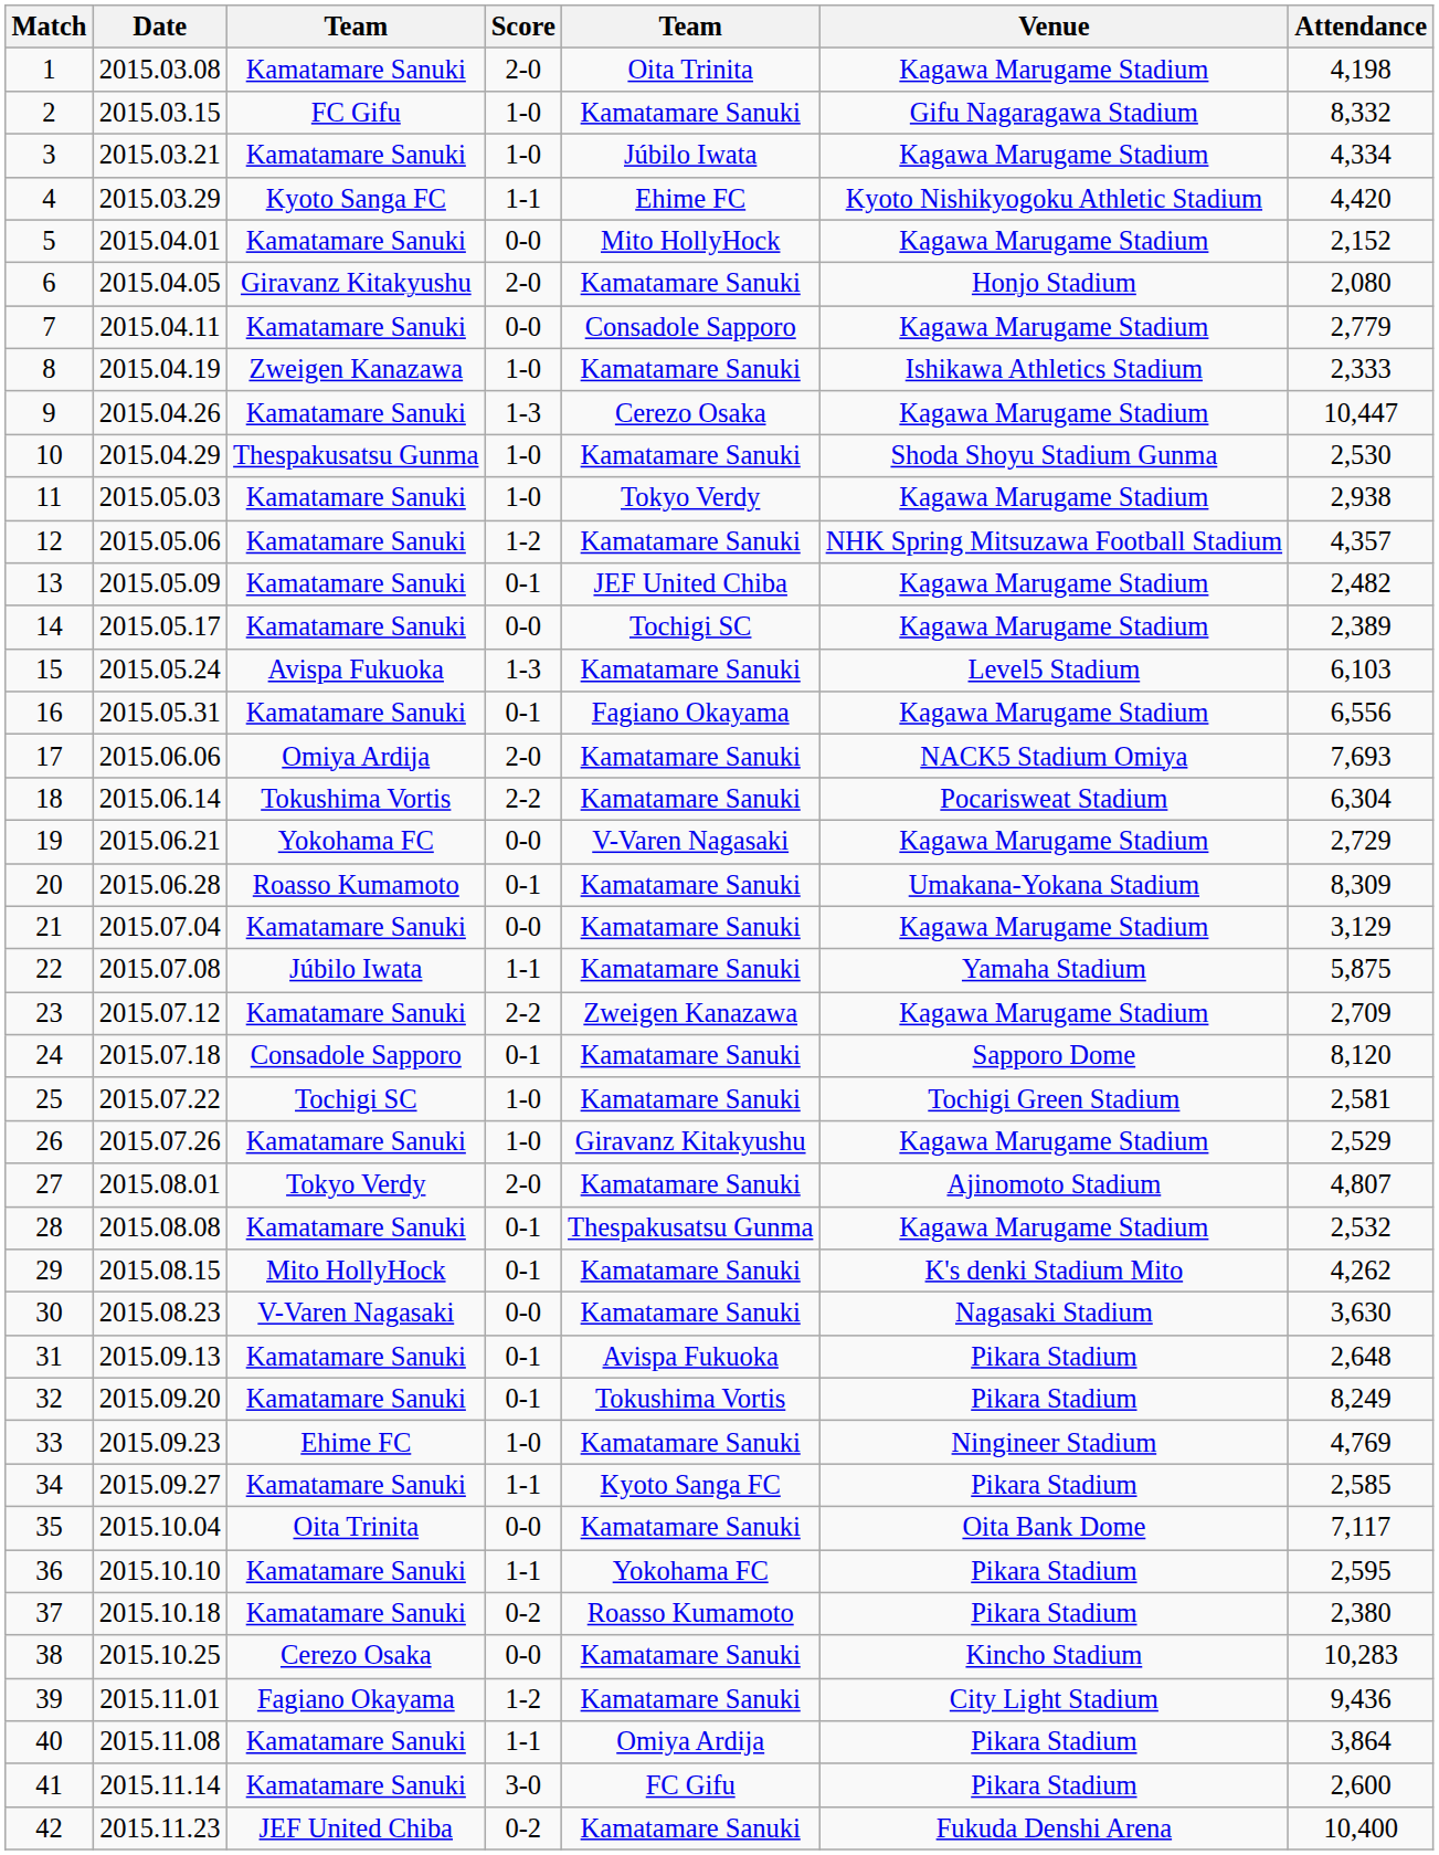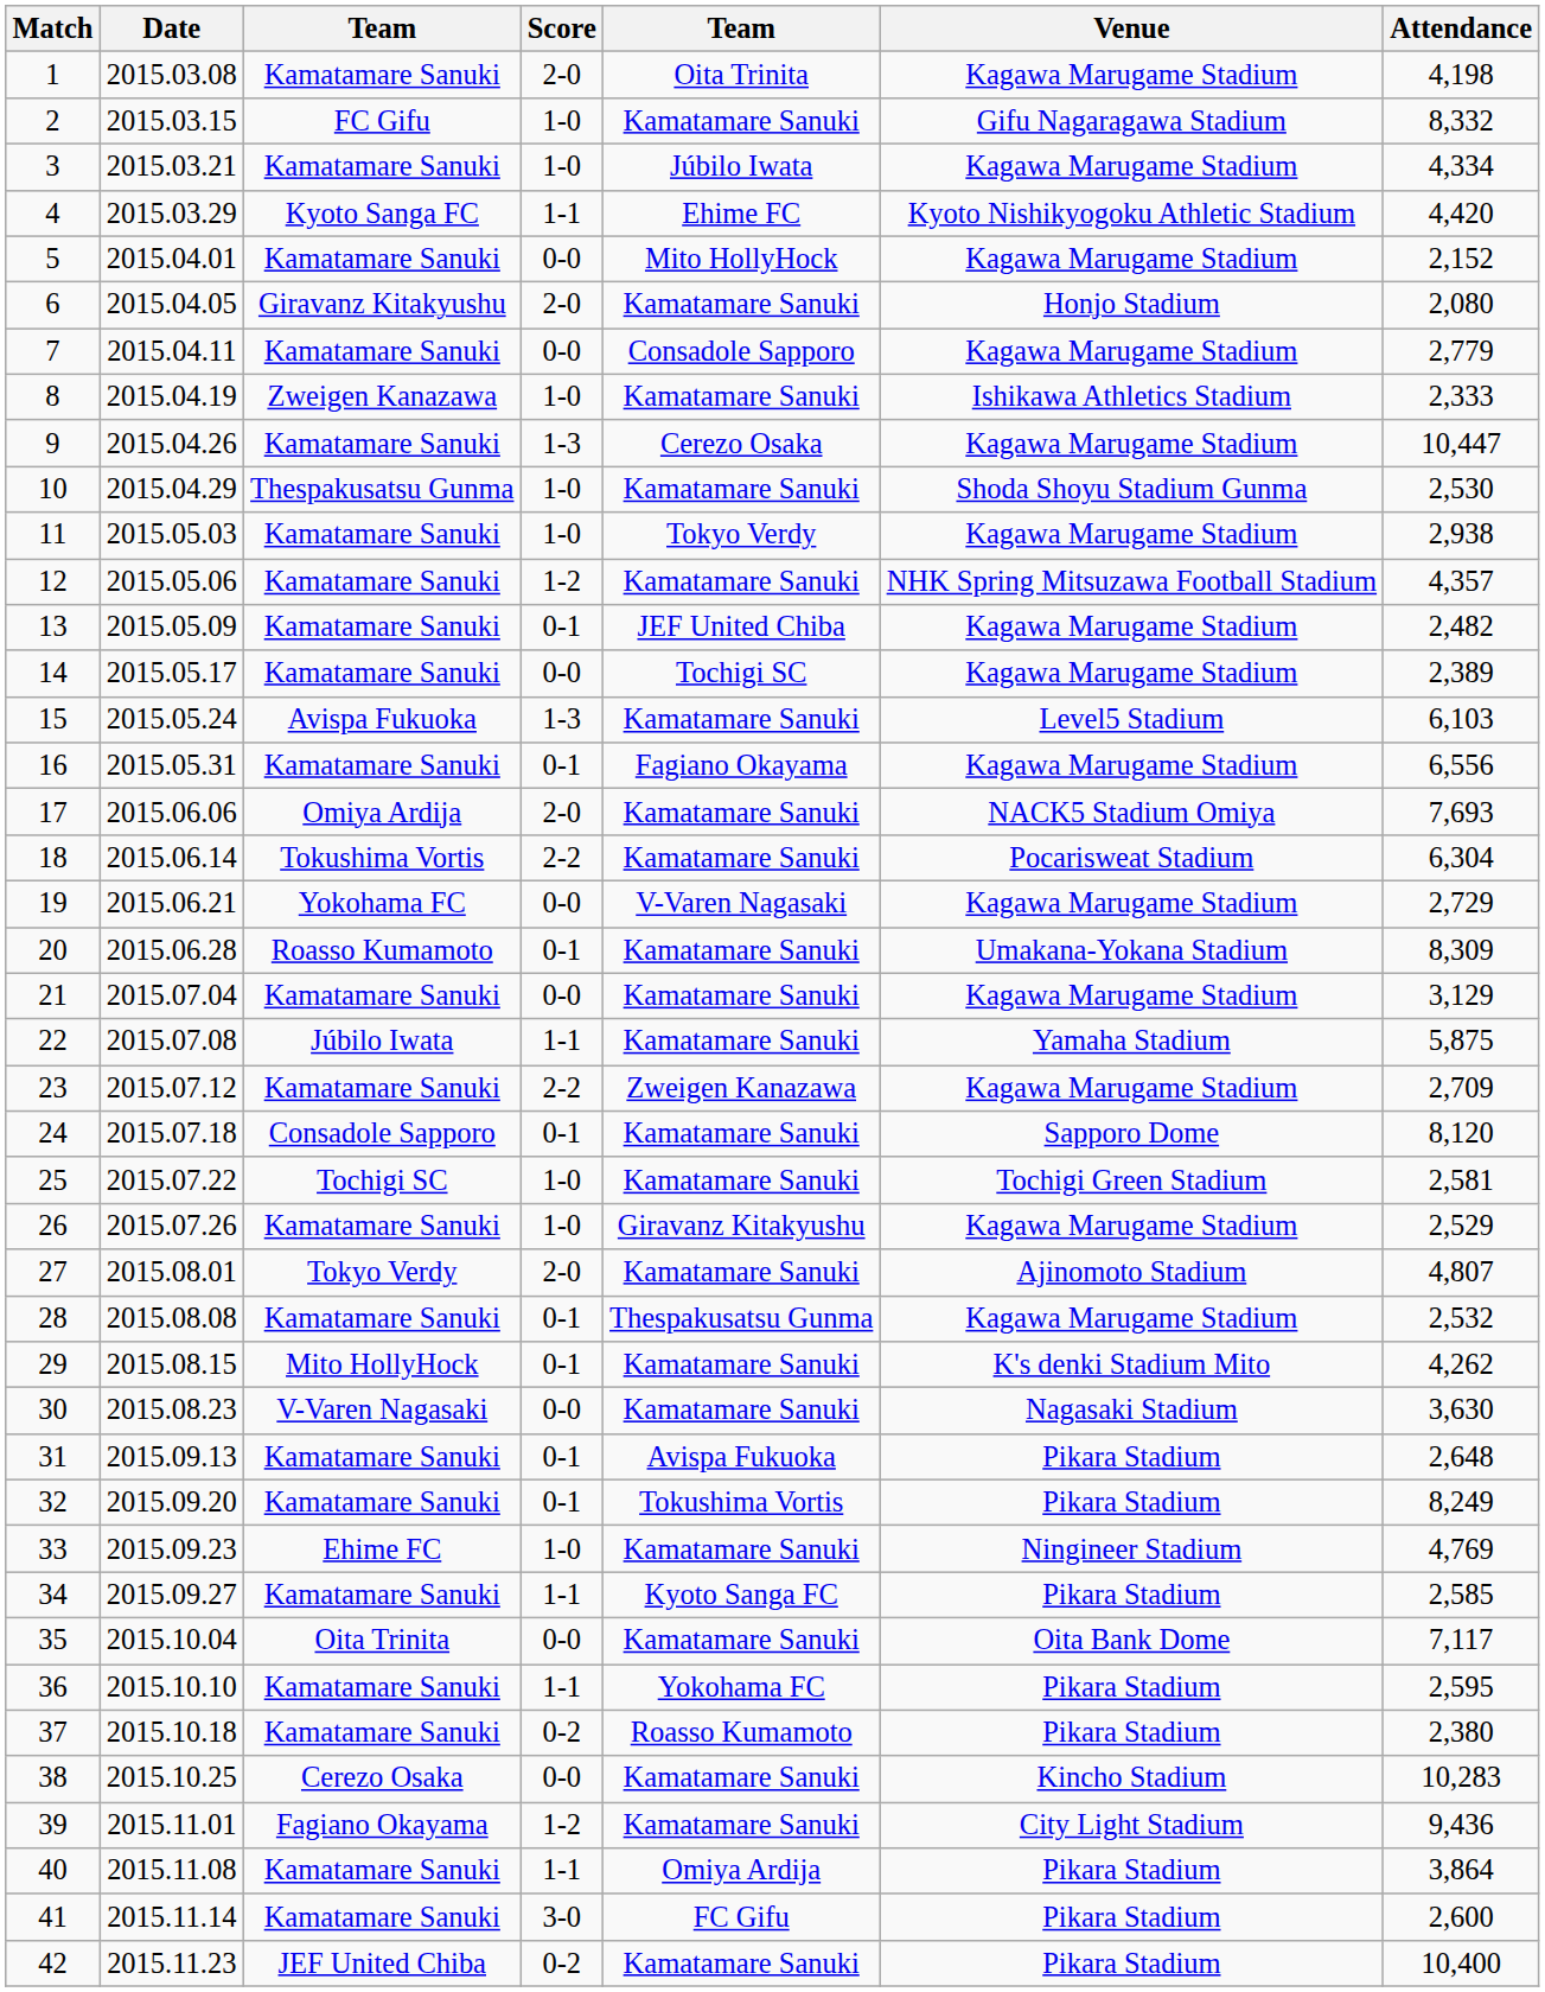 <table class="wikitable" style="text-align:center;">
 <tr>
 <th>Match</th>
 <th>Date</th>
 <th>Team</th>
 <th>Score</th>
 <th>Team</th>
 <th>Venue</th>
 <th>Attendance</th>
 </tr>
 <tr>
 <td>1</td>
 <td>2015.03.08</td>
 <td><a href='#'>Kamatamare Sanuki</a></td>
 <td>2-0</td>
 <td><a href='#'>Oita Trinita</a></td>
 <td><a href='#'>Kagawa Marugame Stadium</a></td>
 <td>4,198</td>
 </tr>
 <tr>
 <td>2</td>
 <td>2015.03.15</td>
 <td><a href='#'>FC Gifu</a></td>
 <td>1-0</td>
 <td><a href='#'>Kamatamare Sanuki</a></td>
 <td><a href='#'>Gifu Nagaragawa Stadium</a></td>
 <td>8,332</td>
 </tr>
 <tr>
 <td>3</td>
 <td>2015.03.21</td>
 <td><a href='#'>Kamatamare Sanuki</a></td>
 <td>1-0</td>
 <td><a href='#'>Júbilo Iwata</a></td>
 <td><a href='#'>Kagawa Marugame Stadium</a></td>
 <td>4,334</td>
 </tr>
 <tr>
 <td>4</td>
 <td>2015.03.29</td>
 <td><a href='#'>Kyoto Sanga FC</a></td>
 <td>1-1</td>
 <td><a href='#'>Ehime FC</a></td>
 <td><a href='#'>Kyoto Nishikyogoku Athletic Stadium</a></td>
 <td>4,420</td>
 </tr>
 <tr>
 <td>5</td>
 <td>2015.04.01</td>
 <td><a href='#'>Kamatamare Sanuki</a></td>
 <td>0-0</td>
 <td><a href='#'>Mito HollyHock</a></td>
 <td><a href='#'>Kagawa Marugame Stadium</a></td>
 <td>2,152</td>
 </tr>
 <tr>
 <td>6</td>
 <td>2015.04.05</td>
 <td><a href='#'>Giravanz Kitakyushu</a></td>
 <td>2-0</td>
 <td><a href='#'>Kamatamare Sanuki</a></td>
 <td><a href='#'>Honjo Stadium</a></td>
 <td>2,080</td>
 </tr>
 <tr>
 <td>7</td>
 <td>2015.04.11</td>
 <td><a href='#'>Kamatamare Sanuki</a></td>
 <td>0-0</td>
 <td><a href='#'>Consadole Sapporo</a></td>
 <td><a href='#'>Kagawa Marugame Stadium</a></td>
 <td>2,779</td>
 </tr>
 <tr>
 <td>8</td>
 <td>2015.04.19</td>
 <td><a href='#'>Zweigen Kanazawa</a></td>
 <td>1-0</td>
 <td><a href='#'>Kamatamare Sanuki</a></td>
 <td><a href='#'>Ishikawa Athletics Stadium</a></td>
 <td>2,333</td>
 </tr>
 <tr>
 <td>9</td>
 <td>2015.04.26</td>
 <td><a href='#'>Kamatamare Sanuki</a></td>
 <td>1-3</td>
 <td><a href='#'>Cerezo Osaka</a></td>
 <td><a href='#'>Kagawa Marugame Stadium</a></td>
 <td>10,447</td>
 </tr>
 <tr>
 <td>10</td>
 <td>2015.04.29</td>
 <td><a href='#'>Thespakusatsu Gunma</a></td>
 <td>1-0</td>
 <td><a href='#'>Kamatamare Sanuki</a></td>
 <td><a href='#'>Shoda Shoyu Stadium Gunma</a></td>
 <td>2,530</td>
 </tr>
 <tr>
 <td>11</td>
 <td>2015.05.03</td>
 <td><a href='#'>Kamatamare Sanuki</a></td>
 <td>1-0</td>
 <td><a href='#'>Tokyo Verdy</a></td>
 <td><a href='#'>Kagawa Marugame Stadium</a></td>
 <td>2,938</td>
 </tr>
 <tr>
 <td>12</td>
 <td>2015.05.06</td>
 <td><a href='#'>Kamatamare Sanuki</a></td>
 <td>1-2</td>
 <td><a href='#'>Kamatamare Sanuki</a></td>
 <td><a href='#'>NHK Spring Mitsuzawa Football Stadium</a></td>
 <td>4,357</td>
 </tr>
 <tr>
 <td>13</td>
 <td>2015.05.09</td>
 <td><a href='#'>Kamatamare Sanuki</a></td>
 <td>0-1</td>
 <td><a href='#'>JEF United Chiba</a></td>
 <td><a href='#'>Kagawa Marugame Stadium</a></td>
 <td>2,482</td>
 </tr>
 <tr>
 <td>14</td>
 <td>2015.05.17</td>
 <td><a href='#'>Kamatamare Sanuki</a></td>
 <td>0-0</td>
 <td><a href='#'>Tochigi SC</a></td>
 <td><a href='#'>Kagawa Marugame Stadium</a></td>
 <td>2,389</td>
 </tr>
 <tr>
 <td>15</td>
 <td>2015.05.24</td>
 <td><a href='#'>Avispa Fukuoka</a></td>
 <td>1-3</td>
 <td><a href='#'>Kamatamare Sanuki</a></td>
 <td><a href='#'>Level5 Stadium</a></td>
 <td>6,103</td>
 </tr>
 <tr>
 <td>16</td>
 <td>2015.05.31</td>
 <td><a href='#'>Kamatamare Sanuki</a></td>
 <td>0-1</td>
 <td><a href='#'>Fagiano Okayama</a></td>
 <td><a href='#'>Kagawa Marugame Stadium</a></td>
 <td>6,556</td>
 </tr>
 <tr>
 <td>17</td>
 <td>2015.06.06</td>
 <td><a href='#'>Omiya Ardija</a></td>
 <td>2-0</td>
 <td><a href='#'>Kamatamare Sanuki</a></td>
 <td><a href='#'>NACK5 Stadium Omiya</a></td>
 <td>7,693</td>
 </tr>
 <tr>
 <td>18</td>
 <td>2015.06.14</td>
 <td><a href='#'>Tokushima Vortis</a></td>
 <td>2-2</td>
 <td><a href='#'>Kamatamare Sanuki</a></td>
 <td><a href='#'>Pocarisweat Stadium</a></td>
 <td>6,304</td>
 </tr>
 <tr>
 <td>19</td>
 <td>2015.06.21</td>
 <td><a href='#'>Yokohama FC</a></td>
 <td>0-0</td>
 <td><a href='#'>V-Varen Nagasaki</a></td>
 <td><a href='#'>Kagawa Marugame Stadium</a></td>
 <td>2,729</td>
 </tr>
 <tr>
 <td>20</td>
 <td>2015.06.28</td>
 <td><a href='#'>Roasso Kumamoto</a></td>
 <td>0-1</td>
 <td><a href='#'>Kamatamare Sanuki</a></td>
 <td><a href='#'>Umakana-Yokana Stadium</a></td>
 <td>8,309</td>
 </tr>
 <tr>
 <td>21</td>
 <td>2015.07.04</td>
 <td><a href='#'>Kamatamare Sanuki</a></td>
 <td>0-0</td>
 <td><a href='#'>Kamatamare Sanuki</a></td>
 <td><a href='#'>Kagawa Marugame Stadium</a></td>
 <td>3,129</td>
 </tr>
 <tr>
 <td>22</td>
 <td>2015.07.08</td>
 <td><a href='#'>Júbilo Iwata</a></td>
 <td>1-1</td>
 <td><a href='#'>Kamatamare Sanuki</a></td>
 <td><a href='#'>Yamaha Stadium</a></td>
 <td>5,875</td>
 </tr>
 <tr>
 <td>23</td>
 <td>2015.07.12</td>
 <td><a href='#'>Kamatamare Sanuki</a></td>
 <td>2-2</td>
 <td><a href='#'>Zweigen Kanazawa</a></td>
 <td><a href='#'>Kagawa Marugame Stadium</a></td>
 <td>2,709</td>
 </tr>
 <tr>
 <td>24</td>
 <td>2015.07.18</td>
 <td><a href='#'>Consadole Sapporo</a></td>
 <td>0-1</td>
 <td><a href='#'>Kamatamare Sanuki</a></td>
 <td><a href='#'>Sapporo Dome</a></td>
 <td>8,120</td>
 </tr>
 <tr>
 <td>25</td>
 <td>2015.07.22</td>
 <td><a href='#'>Tochigi SC</a></td>
 <td>1-0</td>
 <td><a href='#'>Kamatamare Sanuki</a></td>
 <td><a href='#'>Tochigi Green Stadium</a></td>
 <td>2,581</td>
 </tr>
 <tr>
 <td>26</td>
 <td>2015.07.26</td>
 <td><a href='#'>Kamatamare Sanuki</a></td>
 <td>1-0</td>
 <td><a href='#'>Giravanz Kitakyushu</a></td>
 <td><a href='#'>Kagawa Marugame Stadium</a></td>
 <td>2,529</td>
 </tr>
 <tr>
 <td>27</td>
 <td>2015.08.01</td>
 <td><a href='#'>Tokyo Verdy</a></td>
 <td>2-0</td>
 <td><a href='#'>Kamatamare Sanuki</a></td>
 <td><a href='#'>Ajinomoto Stadium</a></td>
 <td>4,807</td>
 </tr>
 <tr>
 <td>28</td>
 <td>2015.08.08</td>
 <td><a href='#'>Kamatamare Sanuki</a></td>
 <td>0-1</td>
 <td><a href='#'>Thespakusatsu Gunma</a></td>
 <td><a href='#'>Kagawa Marugame Stadium</a></td>
 <td>2,532</td>
 </tr>
 <tr>
 <td>29</td>
 <td>2015.08.15</td>
 <td><a href='#'>Mito HollyHock</a></td>
 <td>0-1</td>
 <td><a href='#'>Kamatamare Sanuki</a></td>
 <td><a href='#'>K's denki Stadium Mito</a></td>
 <td>4,262</td>
 </tr>
 <tr>
 <td>30</td>
 <td>2015.08.23</td>
 <td><a href='#'>V-Varen Nagasaki</a></td>
 <td>0-0</td>
 <td><a href='#'>Kamatamare Sanuki</a></td>
 <td><a href='#'>Nagasaki Stadium</a></td>
 <td>3,630</td>
 </tr>
 <tr>
 <td>31</td>
 <td>2015.09.13</td>
 <td><a href='#'>Kamatamare Sanuki</a></td>
 <td>0-1</td>
 <td><a href='#'>Avispa Fukuoka</a></td>
 <td><a href='#'>Pikara Stadium</a></td>
 <td>2,648</td>
 </tr>
 <tr>
 <td>32</td>
 <td>2015.09.20</td>
 <td><a href='#'>Kamatamare Sanuki</a></td>
 <td>0-1</td>
 <td><a href='#'>Tokushima Vortis</a></td>
 <td><a href='#'>Pikara Stadium</a></td>
 <td>8,249</td>
 </tr>
 <tr>
 <td>33</td>
 <td>2015.09.23</td>
 <td><a href='#'>Ehime FC</a></td>
 <td>1-0</td>
 <td><a href='#'>Kamatamare Sanuki</a></td>
 <td><a href='#'>Ningineer Stadium</a></td>
 <td>4,769</td>
 </tr>
 <tr>
 <td>34</td>
 <td>2015.09.27</td>
 <td><a href='#'>Kamatamare Sanuki</a></td>
 <td>1-1</td>
 <td><a href='#'>Kyoto Sanga FC</a></td>
 <td><a href='#'>Pikara Stadium</a></td>
 <td>2,585</td>
 </tr>
 <tr>
 <td>35</td>
 <td>2015.10.04</td>
 <td><a href='#'>Oita Trinita</a></td>
 <td>0-0</td>
 <td><a href='#'>Kamatamare Sanuki</a></td>
 <td><a href='#'>Oita Bank Dome</a></td>
 <td>7,117</td>
 </tr>
 <tr>
 <td>36</td>
 <td>2015.10.10</td>
 <td><a href='#'>Kamatamare Sanuki</a></td>
 <td>1-1</td>
 <td><a href='#'>Yokohama FC</a></td>
 <td><a href='#'>Pikara Stadium</a></td>
 <td>2,595</td>
 </tr>
 <tr>
 <td>37</td>
 <td>2015.10.18</td>
 <td><a href='#'>Kamatamare Sanuki</a></td>
 <td>0-2</td>
 <td><a href='#'>Roasso Kumamoto</a></td>
 <td><a href='#'>Pikara Stadium</a></td>
 <td>2,380</td>
 </tr>
 <tr>
 <td>38</td>
 <td>2015.10.25</td>
 <td><a href='#'>Cerezo Osaka</a></td>
 <td>0-0</td>
 <td><a href='#'>Kamatamare Sanuki</a></td>
 <td><a href='#'>Kincho Stadium</a></td>
 <td>10,283</td>
 </tr>
 <tr>
 <td>39</td>
 <td>2015.11.01</td>
 <td><a href='#'>Fagiano Okayama</a></td>
 <td>1-2</td>
 <td><a href='#'>Kamatamare Sanuki</a></td>
 <td><a href='#'>City Light Stadium</a></td>
 <td>9,436</td>
 </tr>
 <tr>
 <td>40</td>
 <td>2015.11.08</td>
 <td><a href='#'>Kamatamare Sanuki</a></td>
 <td>1-1</td>
 <td><a href='#'>Omiya Ardija</a></td>
 <td><a href='#'>Pikara Stadium</a></td>
 <td>3,864</td>
 </tr>
 <tr>
 <td>41</td>
 <td>2015.11.14</td>
 <td><a href='#'>Kamatamare Sanuki</a></td>
 <td>3-0</td>
 <td><a href='#'>FC Gifu</a></td>
 <td><a href='#'>Pikara Stadium</a></td>
 <td>2,600</td>
 </tr>
 <tr>
 <td>42</td>
 <td>2015.11.23</td>
 <td><a href='#'>JEF United Chiba</a></td>
 <td>0-2</td>
 <td><a href='#'>Kamatamare Sanuki</a></td>
-<td><a href='#'>Fukuda Denshi Arena</a></td>
+<td><a href='#'>Pikara Stadium</a></td>
 <td>10,400</td>
 </tr>
 </table>
